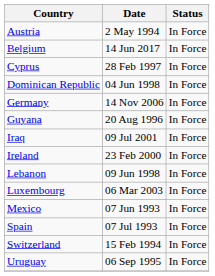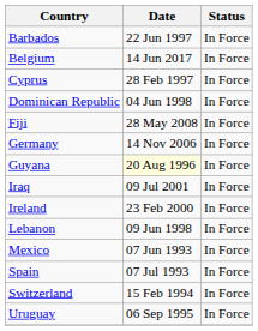 <table class = "wikitable">
 <tr>
 <th>Country</th>
 <th>Date</th>
 <th>Status</th>
 </tr>
 <tr>
-<td><a href='#'>Austria</a></td>
-<td>2 May 1994</td>
+<td><a href='#'>Barbados</a></td>
+<td>22 Jun 1997</td>
 <td>In Force</td>
 </tr>
 <tr>
 <td><a href='#'>Belgium</a></td>
 <td>14 Jun 2017</td>
 <td>In Force</td>
 </tr>
 <tr>
 <td><a href='#'>Cyprus</a></td>
 <td>28 Feb 1997</td>
 <td>In Force</td>
 </tr>
 <tr>
 <td><a href='#'>Dominican Republic</a></td>
 <td>04 Jun 1998</td>
 <td>In Force</td>
 </tr>
 <tr>
+<td><a href='#'>Fiji</a></td>
+<td>28 May 2008</td>
+<td>In Force</td>
+</tr>
+<tr>
 <td><a href='#'>Germany</a></td>
 <td>14 Nov 2006</td>
 <td>In Force</td>
 </tr>
 <tr>
 <td><a href='#'>Guyana</a></td>
-<td>20 Aug 1996</td>
+<td style="background: lightyellow;">20 Aug 1996</td>
 <td>In Force</td>
 </tr>
 <tr>
 <td><a href='#'>Iraq</a></td>
 <td>09 Jul 2001</td>
 <td>In Force</td>
 </tr>
 <tr>
 <td><a href='#'>Ireland</a></td>
 <td>23 Feb 2000</td>
 <td>In Force</td>
 </tr>
 <tr>
 <td><a href='#'>Lebanon</a></td>
 <td>09 Jun 1998</td>
-<td>In Force</td>
-</tr>
-<tr>
-<td><a href='#'>Luxembourg</a></td>
-<td>06 Mar 2003</td>
 <td>In Force</td>
 </tr>
 <tr>
 <td><a href='#'>Mexico</a></td>
 <td>07 Jun 1993</td>
 <td>In Force</td>
 </tr>
 <tr>
 <td><a href='#'>Spain</a></td>
 <td>07 Jul 1993</td>
 <td>In Force</td>
 </tr>
 <tr>
 <td><a href='#'>Switzerland</a></td>
 <td>15 Feb 1994</td>
 <td>In Force</td>
 </tr>
 <tr>
 <td><a href='#'>Uruguay</a></td>
 <td>06 Sep 1995</td>
 <td>In Force</td>
 </tr>
 <tr>
 </tr>
 </table>
